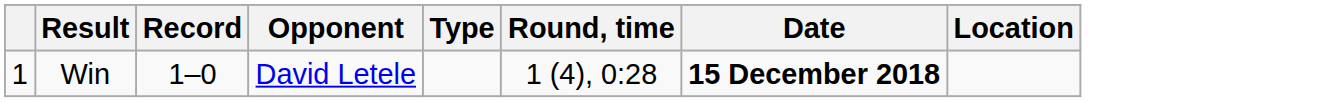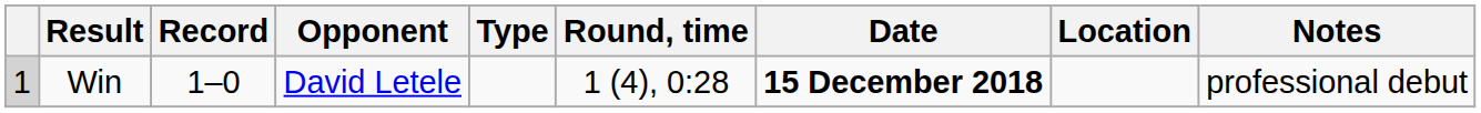 <table class="wikitable" style="text-align:center; font-size:95%">
 <tr>
 <th></th>
 <th>Result</th>
 <th>Record</th>
 <th>Opponent</th>
 <th>Type</th>
 <th>Round, time</th>
 <th>Date</th>
 <th>Location</th>
+<th>Notes</th>
 </tr>
 <tr>
-<td>1</td>
+<td style="background: lightgrey;">1</td>
 <td>Win</td>
 <td>1–0</td>
 <td style="text-align:left;"> <a href='#'>David Letele</a></td>
 <td></td>
 <td>1 (4), 0:28</td>
 <td><strong>15 December 2018</strong></td>
 <td style="text-align:left;"> </td>
+<td style="text-align:left;">professional debut</td>
 </tr>
 </table>
